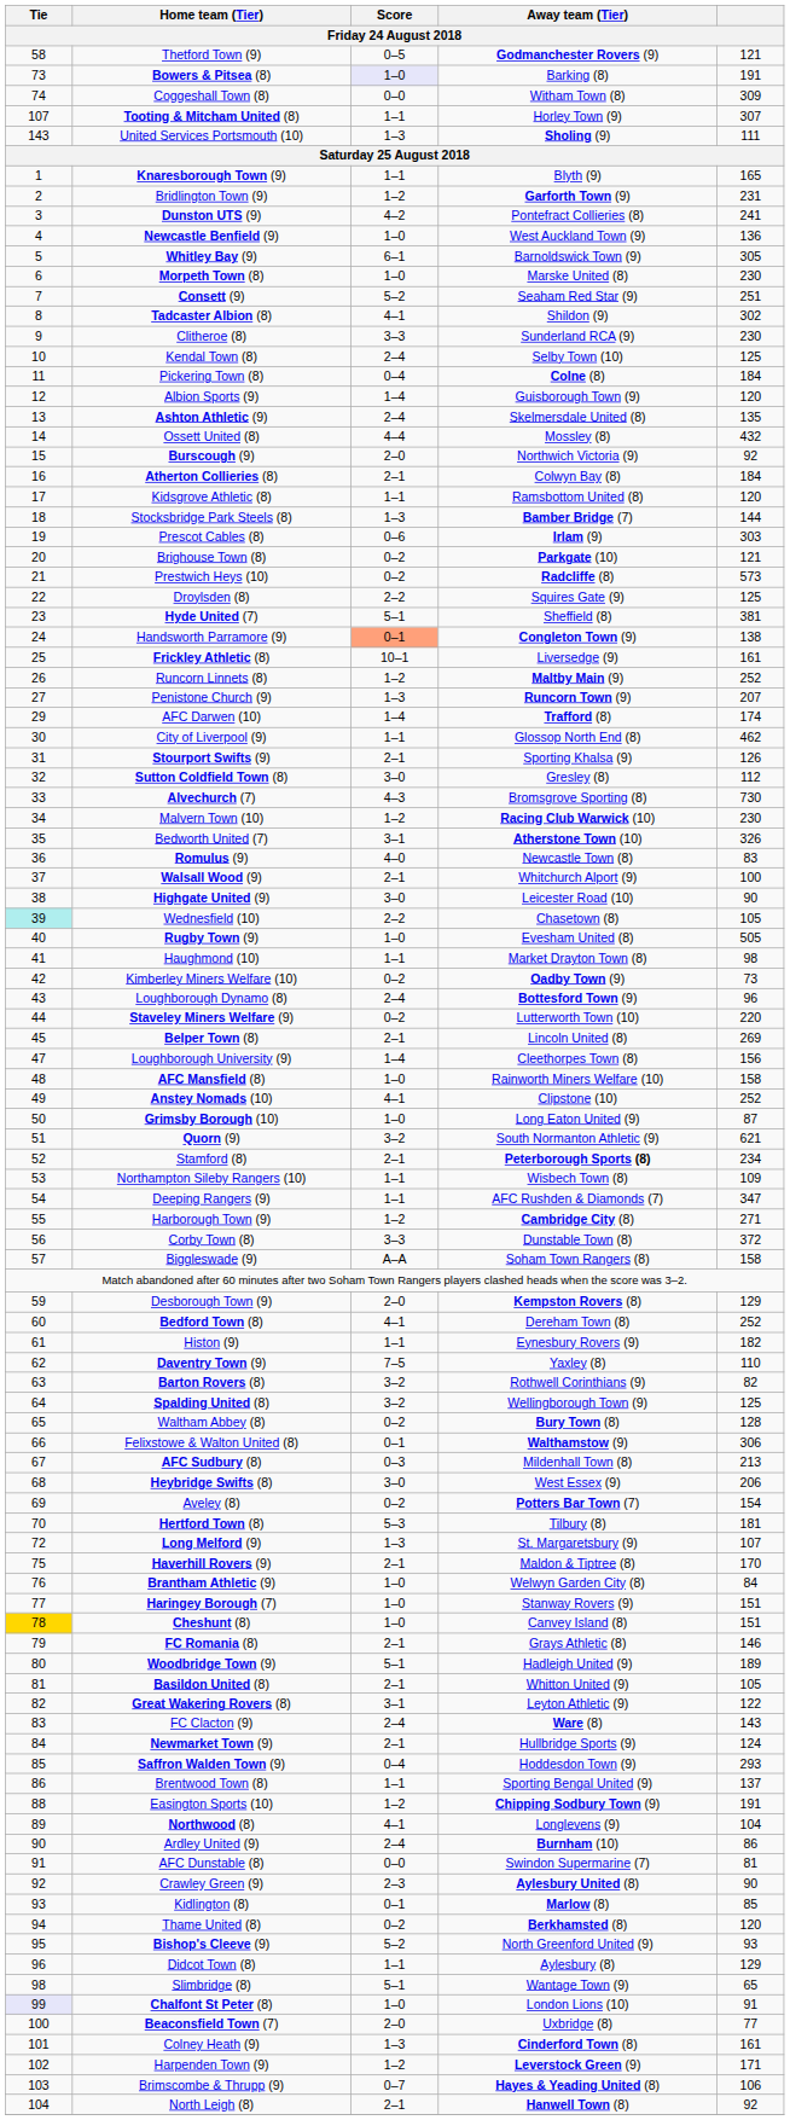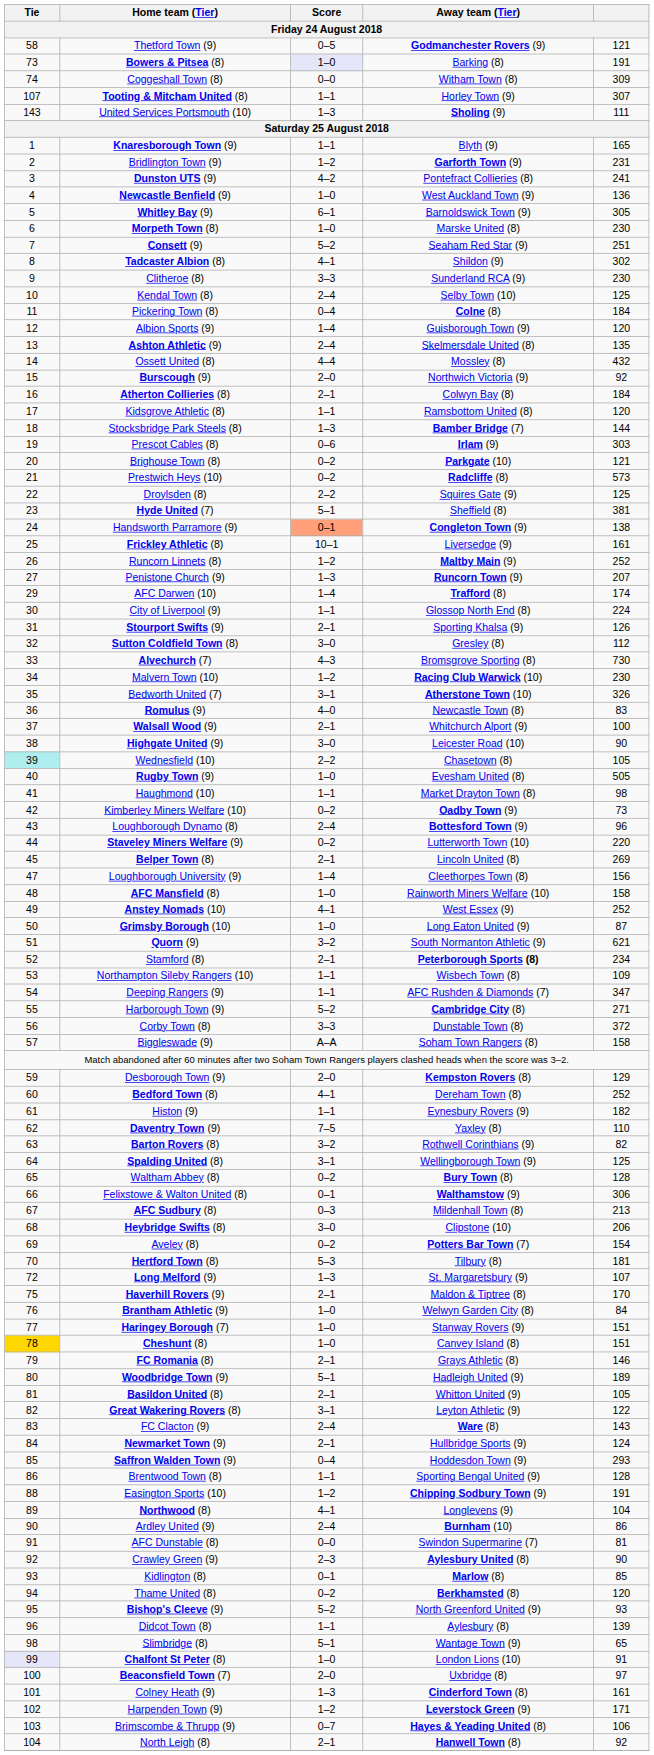 <table class="wikitable" style="text-align:center; font-size:90%; width:100%">
 <tr>
 <th scope="col" style="width:  8.43%;">Tie</th>
 <th scope="col" style="width: 35.29%;">Home team (<a href='#'>Tier</a>)</th>
 <th scope="col" style="width: 11.00%;">Score</th>
 <th scope="col" style="width: 35.29%;">Away team (<a href='#'>Tier</a>)</th>
 <th scope="col" style="width:  8.43%;"></th>
 </tr>
 <tr>
 <th colspan="5"><strong>Friday 24 August 2018</strong></th>
 </tr>
 <tr>
 <td>58</td>
 <td><a href='#'>Thetford Town</a> (9)</td>
 <td>0–5</td>
 <td><strong><a href='#'>Godmanchester Rovers</a></strong> (9)</td>
 <td>121</td>
 </tr>
 <tr>
 <td>73</td>
 <td><strong><a href='#'>Bowers & Pitsea</a></strong> (8)</td>
 <td style="background: lavender;">1–0</td>
 <td><a href='#'>Barking</a> (8)</td>
 <td>191</td>
 </tr>
 <tr>
 <td>74</td>
 <td><a href='#'>Coggeshall Town</a> (8)</td>
 <td>0–0</td>
 <td><a href='#'>Witham Town</a> (8)</td>
 <td>309</td>
 </tr>
 <tr>
 <td>107</td>
 <td><strong><a href='#'>Tooting & Mitcham United</a></strong> (8)</td>
 <td>1–1</td>
 <td><a href='#'>Horley Town</a> (9)</td>
 <td>307</td>
 </tr>
 <tr>
 <td>143</td>
 <td><a href='#'>United Services Portsmouth</a> (10)</td>
 <td>1–3</td>
 <td><strong><a href='#'>Sholing</a></strong> (9)</td>
 <td>111</td>
 </tr>
 <tr>
 <th colspan="5"><strong>Saturday 25 August 2018</strong></th>
 </tr>
 <tr>
 <td>1</td>
 <td><strong><a href='#'>Knaresborough Town</a></strong> (9)</td>
 <td>1–1</td>
 <td><a href='#'>Blyth</a> (9)</td>
 <td>165</td>
 </tr>
 <tr>
 <td>2</td>
 <td><a href='#'>Bridlington Town</a> (9)</td>
 <td>1–2</td>
 <td><strong><a href='#'>Garforth Town</a></strong> (9)</td>
 <td>231</td>
 </tr>
 <tr>
 <td>3</td>
 <td><strong><a href='#'>Dunston UTS</a></strong> (9)</td>
 <td>4–2</td>
 <td><a href='#'>Pontefract Collieries</a> (8)</td>
 <td>241</td>
 </tr>
 <tr>
 <td>4</td>
 <td><strong><a href='#'>Newcastle Benfield</a></strong> (9)</td>
 <td>1–0</td>
 <td><a href='#'>West Auckland Town</a> (9)</td>
 <td>136</td>
 </tr>
 <tr>
 <td>5</td>
 <td><strong><a href='#'>Whitley Bay</a></strong> (9)</td>
 <td>6–1</td>
 <td><a href='#'>Barnoldswick Town</a> (9)</td>
 <td>305</td>
 </tr>
 <tr>
 <td>6</td>
 <td><strong><a href='#'>Morpeth Town</a></strong> (8)</td>
 <td>1–0</td>
 <td><a href='#'>Marske United</a> (8)</td>
 <td>230</td>
 </tr>
 <tr>
 <td>7</td>
 <td><strong><a href='#'>Consett</a></strong> (9)</td>
 <td>5–2</td>
 <td><a href='#'>Seaham Red Star</a> (9)</td>
 <td>251</td>
 </tr>
 <tr>
 <td>8</td>
 <td><strong><a href='#'>Tadcaster Albion</a></strong> (8)</td>
 <td>4–1</td>
 <td><a href='#'>Shildon</a> (9)</td>
 <td>302</td>
 </tr>
 <tr>
 <td>9</td>
 <td><a href='#'>Clitheroe</a> (8)</td>
 <td>3–3</td>
 <td><a href='#'>Sunderland RCA</a> (9)</td>
 <td>230</td>
 </tr>
 <tr>
 <td>10</td>
 <td><a href='#'>Kendal Town</a> (8)</td>
 <td>2–4</td>
 <td><a href='#'>Selby Town</a> (10)</td>
 <td>125</td>
 </tr>
 <tr>
 <td>11</td>
 <td><a href='#'>Pickering Town</a> (8)</td>
 <td>0–4</td>
 <td><strong><a href='#'>Colne</a></strong> (8)</td>
 <td>184</td>
 </tr>
 <tr>
 <td>12</td>
 <td><a href='#'>Albion Sports</a> (9)</td>
 <td>1–4</td>
 <td><a href='#'>Guisborough Town</a> (9)</td>
 <td>120</td>
 </tr>
 <tr>
 <td>13</td>
 <td><strong><a href='#'>Ashton Athletic</a></strong> (9)</td>
 <td>2–4</td>
 <td><a href='#'>Skelmersdale United</a> (8)</td>
 <td>135</td>
 </tr>
 <tr>
 <td>14</td>
 <td><a href='#'>Ossett United</a> (8)</td>
 <td>4–4</td>
 <td><a href='#'>Mossley</a> (8)</td>
 <td>432</td>
 </tr>
 <tr>
 <td>15</td>
 <td><strong><a href='#'>Burscough</a></strong> (9)</td>
 <td>2–0</td>
 <td><a href='#'>Northwich Victoria</a> (9)</td>
 <td>92</td>
 </tr>
 <tr>
 <td>16</td>
 <td><strong><a href='#'>Atherton Collieries</a></strong> (8)</td>
 <td>2–1</td>
 <td><a href='#'>Colwyn Bay</a> (8)</td>
 <td>184</td>
 </tr>
 <tr>
 <td>17</td>
 <td><a href='#'>Kidsgrove Athletic</a> (8)</td>
 <td>1–1</td>
 <td><a href='#'>Ramsbottom United</a> (8)</td>
 <td>120</td>
 </tr>
 <tr>
 <td>18</td>
 <td><a href='#'>Stocksbridge Park Steels</a> (8)</td>
 <td>1–3</td>
 <td><strong><a href='#'>Bamber Bridge</a></strong> (7)</td>
 <td>144</td>
 </tr>
 <tr>
 <td>19</td>
 <td><a href='#'>Prescot Cables</a> (8)</td>
 <td>0–6</td>
 <td><strong><a href='#'>Irlam</a></strong> (9)</td>
 <td>303</td>
 </tr>
 <tr>
 <td>20</td>
 <td><a href='#'>Brighouse Town</a> (8)</td>
 <td>0–2</td>
 <td><strong><a href='#'>Parkgate</a></strong> (10)</td>
 <td>121</td>
 </tr>
 <tr>
 <td>21</td>
 <td><a href='#'>Prestwich Heys</a> (10)</td>
 <td>0–2</td>
 <td><strong><a href='#'>Radcliffe</a></strong> (8)</td>
 <td>573</td>
 </tr>
 <tr>
 <td>22</td>
 <td><a href='#'>Droylsden</a> (8)</td>
 <td>2–2</td>
 <td><a href='#'>Squires Gate</a> (9)</td>
 <td>125</td>
 </tr>
 <tr>
 <td>23</td>
 <td><strong><a href='#'>Hyde United</a></strong> (7)</td>
 <td>5–1</td>
 <td><a href='#'>Sheffield</a> (8)</td>
 <td>381</td>
 </tr>
 <tr>
 <td>24</td>
 <td><a href='#'>Handsworth Parramore</a> (9)</td>
 <td style="background: lightsalmon;">0–1</td>
 <td><strong><a href='#'>Congleton Town</a></strong> (9)</td>
 <td>138</td>
 </tr>
 <tr>
 <td>25</td>
 <td><strong><a href='#'>Frickley Athletic</a></strong> (8)</td>
 <td>10–1</td>
 <td><a href='#'>Liversedge</a> (9)</td>
 <td>161</td>
 </tr>
 <tr>
 <td>26</td>
 <td><a href='#'>Runcorn Linnets</a> (8)</td>
 <td>1–2</td>
 <td><strong><a href='#'>Maltby Main</a></strong> (9)</td>
 <td>252</td>
 </tr>
 <tr>
 <td>27</td>
 <td><a href='#'>Penistone Church</a> (9)</td>
 <td>1–3</td>
 <td><strong><a href='#'>Runcorn Town</a></strong> (9)</td>
 <td>207</td>
 </tr>
 <tr>
 <td>29</td>
 <td><a href='#'>AFC Darwen</a> (10)</td>
 <td>1–4</td>
 <td><strong><a href='#'>Trafford</a></strong> (8)</td>
 <td>174</td>
 </tr>
 <tr>
 <td>30</td>
 <td><a href='#'>City of Liverpool</a> (9)</td>
 <td>1–1</td>
 <td><a href='#'>Glossop North End</a> (8)</td>
-<td>462</td>
+<td>224</td>
 </tr>
 <tr>
 <td>31</td>
 <td><strong><a href='#'>Stourport Swifts</a></strong> (9)</td>
 <td>2–1</td>
 <td><a href='#'>Sporting Khalsa</a> (9)</td>
 <td>126</td>
 </tr>
 <tr>
 <td>32</td>
 <td><strong><a href='#'>Sutton Coldfield Town</a></strong> (8)</td>
 <td>3–0</td>
 <td><a href='#'>Gresley</a> (8)</td>
 <td>112</td>
 </tr>
 <tr>
 <td>33</td>
 <td><strong><a href='#'>Alvechurch</a></strong> (7)</td>
 <td>4–3</td>
 <td><a href='#'>Bromsgrove Sporting</a> (8)</td>
 <td>730</td>
 </tr>
 <tr>
 <td>34</td>
 <td><a href='#'>Malvern Town</a> (10)</td>
 <td>1–2</td>
 <td><strong><a href='#'>Racing Club Warwick</a></strong> (10)</td>
 <td>230</td>
 </tr>
 <tr>
 <td>35</td>
 <td><a href='#'>Bedworth United</a> (7)</td>
 <td>3–1</td>
 <td><strong><a href='#'>Atherstone Town</a></strong> (10)</td>
 <td>326</td>
 </tr>
 <tr>
 <td>36</td>
 <td><strong><a href='#'>Romulus</a></strong> (9)</td>
 <td>4–0</td>
 <td><a href='#'>Newcastle Town</a> (8)</td>
 <td>83</td>
 </tr>
 <tr>
 <td>37</td>
 <td><strong><a href='#'>Walsall Wood</a></strong> (9)</td>
 <td>2–1</td>
 <td><a href='#'>Whitchurch Alport</a> (9)</td>
 <td>100</td>
 </tr>
 <tr>
 <td>38</td>
 <td><strong><a href='#'>Highgate United</a></strong> (9)</td>
 <td>3–0</td>
 <td><a href='#'>Leicester Road</a> (10)</td>
 <td>90</td>
 </tr>
 <tr>
 <td style="background: paleturquoise;">39</td>
 <td><a href='#'>Wednesfield</a> (10)</td>
 <td>2–2</td>
 <td><a href='#'>Chasetown</a> (8)</td>
 <td>105</td>
 </tr>
 <tr>
 <td>40</td>
 <td><strong><a href='#'>Rugby Town</a></strong> (9)</td>
 <td>1–0</td>
 <td><a href='#'>Evesham United</a> (8)</td>
 <td>505</td>
 </tr>
 <tr>
 <td>41</td>
 <td><a href='#'>Haughmond</a> (10)</td>
 <td>1–1</td>
 <td><a href='#'>Market Drayton Town</a> (8)</td>
 <td>98</td>
 </tr>
 <tr>
 <td>42</td>
 <td><a href='#'>Kimberley Miners Welfare</a> (10)</td>
 <td>0–2</td>
 <td><strong><a href='#'>Oadby Town</a></strong> (9)</td>
 <td>73</td>
 </tr>
 <tr>
 <td>43</td>
 <td><a href='#'>Loughborough Dynamo</a> (8)</td>
 <td>2–4</td>
 <td><strong><a href='#'>Bottesford Town</a></strong> (9)</td>
 <td>96</td>
 </tr>
 <tr>
 <td>44</td>
 <td><strong><a href='#'>Staveley Miners Welfare</a></strong> (9)</td>
 <td>0–2</td>
 <td><a href='#'>Lutterworth Town</a> (10)</td>
 <td>220</td>
 </tr>
 <tr>
 <td>45</td>
 <td><strong><a href='#'>Belper Town</a></strong> (8)</td>
 <td>2–1</td>
 <td><a href='#'>Lincoln United</a> (8)</td>
 <td>269</td>
 </tr>
 <tr>
 <td>47</td>
 <td><a href='#'>Loughborough University</a> (9)</td>
 <td>1–4</td>
 <td><a href='#'>Cleethorpes Town</a> (8)</td>
 <td>156</td>
 </tr>
 <tr>
 <td>48</td>
 <td><strong><a href='#'>AFC Mansfield</a></strong> (8)</td>
 <td>1–0</td>
 <td><a href='#'>Rainworth Miners Welfare</a> (10)</td>
 <td>158</td>
 </tr>
 <tr>
 <td>49</td>
 <td><strong><a href='#'>Anstey Nomads</a></strong> (10)</td>
 <td>4–1</td>
-<td><a href='#'>Clipstone</a> (10)</td>
+<td><a href='#'>West Essex</a> (9)</td>
 <td>252</td>
 </tr>
 <tr>
 <td>50</td>
 <td><strong><a href='#'>Grimsby Borough</a></strong> (10)</td>
 <td>1–0</td>
 <td><a href='#'>Long Eaton United</a> (9)</td>
 <td>87</td>
 </tr>
 <tr>
 <td>51</td>
 <td><strong><a href='#'>Quorn</a></strong> (9)</td>
 <td>3–2</td>
 <td><a href='#'>South Normanton Athletic</a> (9)</td>
 <td>621</td>
 </tr>
 <tr>
 <td>52</td>
 <td><a href='#'>Stamford</a> (8)</td>
 <td>2–1</td>
 <td><strong><a href='#'>Peterborough Sports</a> (8)</strong></td>
 <td>234</td>
 </tr>
 <tr>
 <td>53</td>
 <td><a href='#'>Northampton Sileby Rangers</a> (10)</td>
 <td>1–1</td>
 <td><a href='#'>Wisbech Town</a> (8)</td>
 <td>109</td>
 </tr>
 <tr>
 <td>54</td>
 <td><a href='#'>Deeping Rangers</a> (9)</td>
 <td>1–1</td>
 <td><a href='#'>AFC Rushden & Diamonds</a> (7)</td>
 <td>347</td>
 </tr>
 <tr>
 <td>55</td>
 <td><a href='#'>Harborough Town</a> (9)</td>
-<td>1–2</td>
+<td>5–2</td>
 <td><strong><a href='#'>Cambridge City</a></strong> (8)</td>
 <td>271</td>
 </tr>
 <tr>
 <td>56</td>
 <td><a href='#'>Corby Town</a> (8)</td>
 <td>3–3</td>
 <td><a href='#'>Dunstable Town</a> (8)</td>
 <td>372</td>
 </tr>
 <tr>
 <td>57</td>
 <td><a href='#'>Biggleswade</a> (9)</td>
 <td>A–A</td>
 <td><a href='#'>Soham Town Rangers</a> (8)</td>
 <td>158</td>
 </tr>
 <tr>
 <td colspan="5" style="height:20px; text-align:center; font-size:90%">Match abandoned after 60 minutes after two Soham Town Rangers players clashed heads when the score was 3–2.</td>
 </tr>
 <tr>
 <td>59</td>
 <td><a href='#'>Desborough Town</a> (9)</td>
 <td>2–0</td>
 <td><strong><a href='#'>Kempston Rovers</a></strong> (8)</td>
 <td>129</td>
 </tr>
 <tr>
 <td>60</td>
 <td><strong><a href='#'>Bedford Town</a></strong> (8)</td>
 <td>4–1</td>
 <td><a href='#'>Dereham Town</a> (8)</td>
 <td>252</td>
 </tr>
 <tr>
 <td>61</td>
 <td><a href='#'>Histon</a> (9)</td>
 <td>1–1</td>
 <td><a href='#'>Eynesbury Rovers</a> (9)</td>
 <td>182</td>
 </tr>
 <tr>
 <td>62</td>
 <td><strong><a href='#'>Daventry Town</a></strong> (9)</td>
 <td>7–5</td>
 <td><a href='#'>Yaxley</a> (8)</td>
 <td>110</td>
 </tr>
 <tr>
 <td>63</td>
 <td><strong><a href='#'>Barton Rovers</a></strong> (8)</td>
 <td>3–2</td>
 <td><a href='#'>Rothwell Corinthians</a> (9)</td>
 <td>82</td>
 </tr>
 <tr>
 <td>64</td>
 <td><strong><a href='#'>Spalding United</a></strong> (8)</td>
-<td>3–2</td>
+<td>3–1</td>
 <td><a href='#'>Wellingborough Town</a> (9)</td>
 <td>125</td>
 </tr>
 <tr>
 <td>65</td>
 <td><a href='#'>Waltham Abbey</a> (8)</td>
 <td>0–2</td>
 <td><strong><a href='#'>Bury Town</a></strong> (8)</td>
 <td>128</td>
 </tr>
 <tr>
 <td>66</td>
 <td><a href='#'>Felixstowe & Walton United</a> (8)</td>
 <td>0–1</td>
 <td><strong><a href='#'>Walthamstow</a></strong> (9)</td>
 <td>306</td>
 </tr>
 <tr>
 <td>67</td>
 <td><strong><a href='#'>AFC Sudbury</a></strong> (8)</td>
 <td>0–3</td>
 <td><a href='#'>Mildenhall Town</a> (8)</td>
 <td>213</td>
 </tr>
 <tr>
 <td>68</td>
 <td><strong><a href='#'>Heybridge Swifts</a></strong> (8)</td>
 <td>3–0</td>
-<td><a href='#'>West Essex</a> (9)</td>
+<td><a href='#'>Clipstone</a> (10)</td>
 <td>206</td>
 </tr>
 <tr>
 <td>69</td>
 <td><a href='#'>Aveley</a> (8)</td>
 <td>0–2</td>
 <td><strong><a href='#'>Potters Bar Town</a></strong> (7)</td>
 <td>154</td>
 </tr>
 <tr>
 <td>70</td>
 <td><strong><a href='#'>Hertford Town</a></strong> (8)</td>
 <td>5–3</td>
 <td><a href='#'>Tilbury</a> (8)</td>
 <td>181</td>
 </tr>
 <tr>
 <td>72</td>
 <td><strong><a href='#'>Long Melford</a></strong> (9)</td>
 <td>1–3</td>
 <td><a href='#'>St. Margaretsbury</a> (9)</td>
 <td>107</td>
 </tr>
 <tr>
 <td>75</td>
 <td><strong><a href='#'>Haverhill Rovers</a></strong> (9)</td>
 <td>2–1</td>
 <td><a href='#'>Maldon & Tiptree</a> (8)</td>
 <td>170</td>
 </tr>
 <tr>
 <td>76</td>
 <td><strong><a href='#'>Brantham Athletic</a></strong> (9)</td>
 <td>1–0</td>
 <td><a href='#'>Welwyn Garden City</a> (8)</td>
 <td>84</td>
 </tr>
 <tr>
 <td>77</td>
 <td><strong><a href='#'>Haringey Borough</a></strong> (7)</td>
 <td>1–0</td>
 <td><a href='#'>Stanway Rovers</a> (9)</td>
 <td>151</td>
 </tr>
 <tr>
 <td style="background: gold;">78</td>
 <td><strong><a href='#'>Cheshunt</a></strong> (8)</td>
 <td>1–0</td>
 <td><a href='#'>Canvey Island</a> (8)</td>
 <td>151</td>
 </tr>
 <tr>
 <td>79</td>
 <td><strong><a href='#'>FC Romania</a></strong> (8)</td>
 <td>2–1</td>
 <td><a href='#'>Grays Athletic</a> (8)</td>
 <td>146</td>
 </tr>
 <tr>
 <td>80</td>
 <td><strong><a href='#'>Woodbridge Town</a></strong> (9)</td>
 <td>5–1</td>
 <td><a href='#'>Hadleigh United</a> (9)</td>
 <td>189</td>
 </tr>
 <tr>
 <td>81</td>
 <td><strong><a href='#'>Basildon United</a></strong> (8)</td>
 <td>2–1</td>
 <td><a href='#'>Whitton United</a> (9)</td>
 <td>105</td>
 </tr>
 <tr>
 <td>82</td>
 <td><strong><a href='#'>Great Wakering Rovers</a></strong> (8)</td>
 <td>3–1</td>
 <td><a href='#'>Leyton Athletic</a> (9)</td>
 <td>122</td>
 </tr>
 <tr>
 <td>83</td>
 <td><a href='#'>FC Clacton</a> (9)</td>
 <td>2–4</td>
 <td><strong><a href='#'>Ware</a></strong> (8)</td>
 <td>143</td>
 </tr>
 <tr>
 <td>84</td>
 <td><strong><a href='#'>Newmarket Town</a></strong> (9)</td>
 <td>2–1</td>
 <td><a href='#'>Hullbridge Sports</a> (9)</td>
 <td>124</td>
 </tr>
 <tr>
 <td>85</td>
 <td><strong><a href='#'>Saffron Walden Town</a></strong> (9)</td>
 <td>0–4</td>
 <td><a href='#'>Hoddesdon Town</a> (9)</td>
 <td>293</td>
 </tr>
 <tr>
 <td>86</td>
 <td><a href='#'>Brentwood Town</a> (8)</td>
 <td>1–1</td>
 <td><a href='#'>Sporting Bengal United</a> (9)</td>
-<td>137</td>
+<td>128</td>
 </tr>
 <tr>
 <td>88</td>
 <td><a href='#'>Easington Sports</a> (10)</td>
 <td>1–2</td>
 <td><strong><a href='#'>Chipping Sodbury Town</a></strong> (9)</td>
 <td>191</td>
 </tr>
 <tr>
 <td>89</td>
 <td><strong><a href='#'>Northwood</a></strong> (8)</td>
 <td>4–1</td>
 <td><a href='#'>Longlevens</a> (9)</td>
 <td>104</td>
 </tr>
 <tr>
 <td>90</td>
 <td><a href='#'>Ardley United</a> (9)</td>
 <td>2–4</td>
 <td><strong><a href='#'>Burnham</a></strong> (10)</td>
 <td>86</td>
 </tr>
 <tr>
 <td>91</td>
 <td><a href='#'>AFC Dunstable</a> (8)</td>
 <td>0–0</td>
 <td><a href='#'>Swindon Supermarine</a> (7)</td>
 <td>81</td>
 </tr>
 <tr>
 <td>92</td>
 <td><a href='#'>Crawley Green</a> (9)</td>
 <td>2–3</td>
 <td><strong><a href='#'>Aylesbury United</a></strong> (8)</td>
 <td>90</td>
 </tr>
 <tr>
 <td>93</td>
 <td><a href='#'>Kidlington</a> (8)</td>
 <td>0–1</td>
 <td><strong><a href='#'>Marlow</a></strong> (8)</td>
 <td>85</td>
 </tr>
 <tr>
 <td>94</td>
 <td><a href='#'>Thame United</a> (8)</td>
 <td>0–2</td>
 <td><strong><a href='#'>Berkhamsted</a></strong> (8)</td>
 <td>120</td>
 </tr>
 <tr>
 <td>95</td>
 <td><strong><a href='#'>Bishop's Cleeve</a></strong> (9)</td>
 <td>5–2</td>
 <td><a href='#'>North Greenford United</a> (9)</td>
 <td>93</td>
 </tr>
 <tr>
 <td>96</td>
 <td><a href='#'>Didcot Town</a> (8)</td>
 <td>1–1</td>
 <td><a href='#'>Aylesbury</a> (8)</td>
-<td>129</td>
+<td>139</td>
 </tr>
 <tr>
 <td>98</td>
 <td><a href='#'>Slimbridge</a> (8)</td>
 <td>5–1</td>
 <td><a href='#'>Wantage Town</a> (9)</td>
 <td>65</td>
 </tr>
 <tr>
 <td style="background: lavender;">99</td>
 <td><strong><a href='#'>Chalfont St Peter</a></strong> (8)</td>
 <td>1–0</td>
 <td><a href='#'>London Lions</a> (10)</td>
 <td>91</td>
 </tr>
 <tr>
 <td>100</td>
 <td><strong><a href='#'>Beaconsfield Town</a></strong> (7)</td>
 <td>2–0</td>
 <td><a href='#'>Uxbridge</a> (8)</td>
-<td>77</td>
+<td>97</td>
 </tr>
 <tr>
 <td>101</td>
 <td><a href='#'>Colney Heath</a> (9)</td>
 <td>1–3</td>
 <td><strong><a href='#'>Cinderford Town</a></strong> (8)</td>
 <td>161</td>
 </tr>
 <tr>
 <td>102</td>
 <td><a href='#'>Harpenden Town</a> (9)</td>
 <td>1–2</td>
 <td><strong><a href='#'>Leverstock Green</a></strong> (9)</td>
 <td>171</td>
 </tr>
 <tr>
 <td>103</td>
 <td><a href='#'>Brimscombe & Thrupp</a> (9)</td>
 <td>0–7</td>
 <td><strong><a href='#'>Hayes & Yeading United</a></strong> (8)</td>
 <td>106</td>
 </tr>
 <tr>
 <td>104</td>
 <td><a href='#'>North Leigh</a> (8)</td>
 <td>2–1</td>
 <td><strong><a href='#'>Hanwell Town</a></strong> (8)</td>
 <td>92</td>
 </tr>
 <tr>
 </tr>
 </table>
